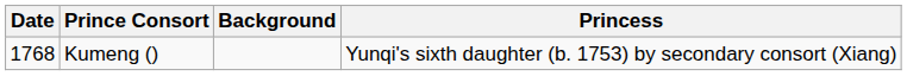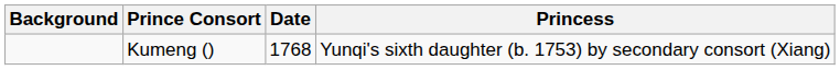 <table class="wikitable">
 <tr>
+<th>Background</th>
+<th>Prince Consort</th>
 <th>Date</th>
-<th>Prince Consort</th>
-<th>Background</th>
 <th>Princess</th>
 </tr>
 <tr>
+<td></td>
+<td>Kumeng ()</td>
 <td>1768</td>
-<td>Kumeng ()</td>
-<td></td>
 <td>Yunqi's sixth daughter (b. 1753) by secondary consort (Xiang)</td>
 </tr>
 </table>
